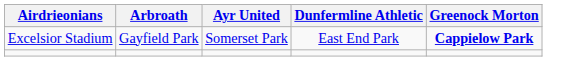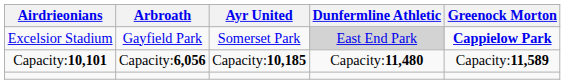 <table class="wikitable" style="text-align:center">
 <tr>
 <th><a href='#'>Airdrieonians</a></th>
 <th><a href='#'>Arbroath</a></th>
 <th><a href='#'>Ayr United</a></th>
 <th><a href='#'>Dunfermline Athletic</a></th>
 <th><a href='#'>Greenock Morton</a></th>
 </tr>
 <tr>
 <td><a href='#'>Excelsior Stadium</a></td>
 <td><a href='#'>Gayfield Park</a></td>
 <td><a href='#'>Somerset Park</a></td>
-<td><a href='#'>East End Park</a></td>
+<td style="background: lightgrey;"><a href='#'>East End Park</a></td>
 <td><strong><a href='#'>Cappielow Park</a></strong></td>
+</tr>
+<tr>
+<td>Capacity:<strong>10,101</strong></td>
+<td>Capacity:<strong>6,056</strong></td>
+<td>Capacity:<strong>10,185</strong></td>
+<td>Capacity:<strong>11,480</strong></td>
+<td>Capacity:<strong>11,589</strong></td>
 </tr>
 <tr>
 <td></td>
 <td></td>
 <td></td>
 <td></td>
 <td></td>
 </tr>
 </table>
